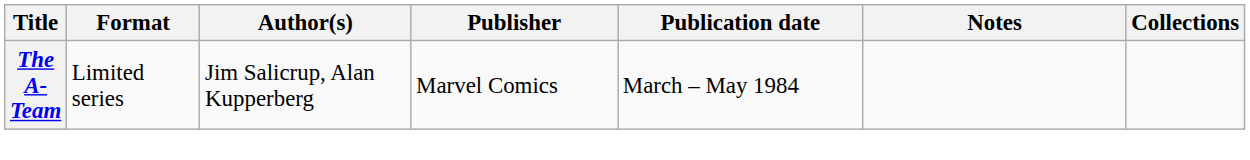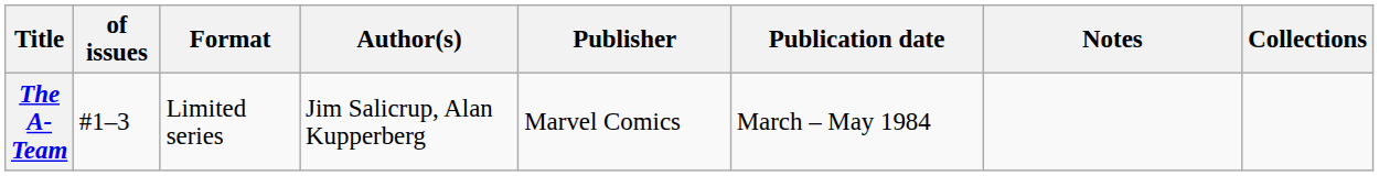 <table class="wikitable">
 <tr>
 <th>Title</th>
+<th style="width:40pt"> of issues</th>
 <th style="width:75pt">Format</th>
 <th style="width:125pt">Author(s)</th>
 <th style="width:125pt">Publisher</th>
 <th style="width:150pt">Publication date</th>
 <th style="width:175pt">Notes</th>
 <th>Collections</th>
 </tr>
 <tr>
 <th><em><a href='#'>The A-Team</a></em></th>
+<td>#1–3</td>
 <td>Limited series</td>
 <td>Jim Salicrup, Alan Kupperberg</td>
 <td>Marvel Comics</td>
 <td>March – May 1984</td>
 <td></td>
 <td></td>
 </tr>
 </table>
